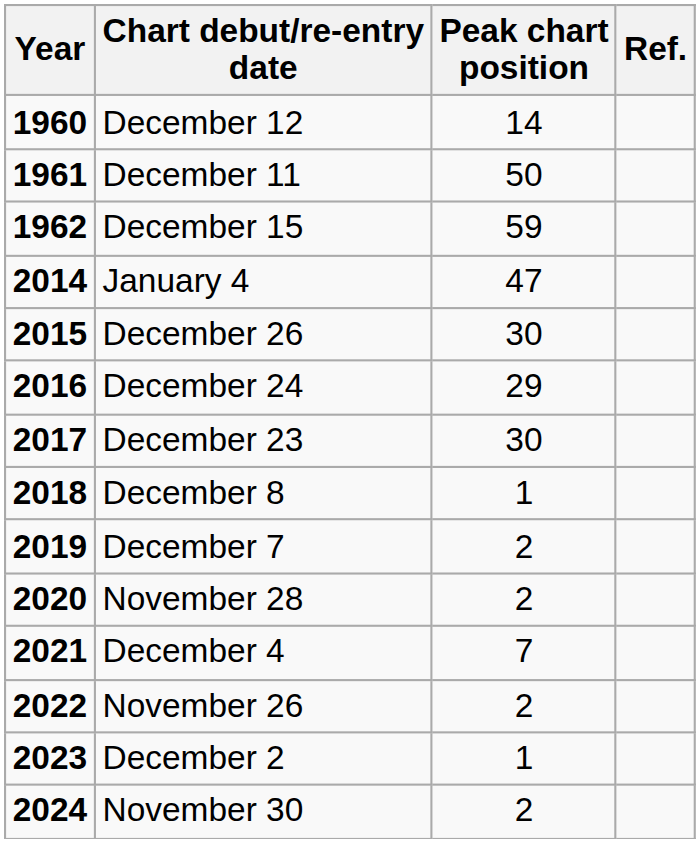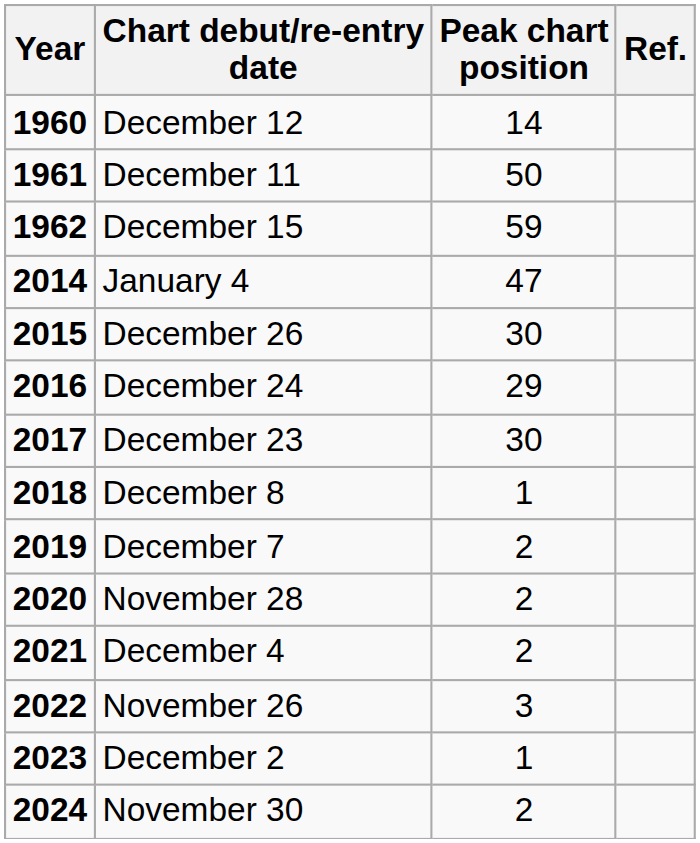 <table class="wikitable">
 <tr>
 <th>Year</th>
 <th>Chart debut/re-entry<br>date</th>
 <th>Peak chart<br>position</th>
 <th>Ref.</th>
 </tr>
 <tr>
 <td><strong>1960</strong></td>
 <td>December 12</td>
 <td style="text-align:center;">14</td>
 <td></td>
 </tr>
 <tr>
 <td><strong>1961</strong></td>
 <td>December 11</td>
 <td style="text-align:center;">50</td>
 <td></td>
 </tr>
 <tr>
 <td><strong>1962</strong></td>
 <td>December 15</td>
 <td style="text-align:center;">59</td>
 <td></td>
 </tr>
 <tr>
 <td><strong>2014</strong></td>
 <td>January 4</td>
 <td style="text-align:center;">47</td>
 <td></td>
 </tr>
 <tr>
 <td><strong>2015</strong></td>
 <td>December 26</td>
 <td style="text-align:center;">30</td>
 <td></td>
 </tr>
 <tr>
 <td><strong>2016</strong></td>
 <td>December 24</td>
 <td style="text-align:center;">29</td>
 <td></td>
 </tr>
 <tr>
 <td><strong>2017</strong></td>
 <td>December 23</td>
 <td style="text-align:center;">30</td>
 <td></td>
 </tr>
 <tr>
 <td><strong>2018</strong></td>
 <td>December 8</td>
 <td style="text-align:center;">1</td>
 <td></td>
 </tr>
 <tr>
 <td><strong>2019</strong></td>
 <td>December 7</td>
 <td style="text-align:center;">2</td>
 <td></td>
 </tr>
 <tr>
 <td><strong>2020</strong></td>
 <td>November 28</td>
 <td style="text-align:center;">2</td>
 <td></td>
 </tr>
 <tr>
 <td><strong>2021</strong></td>
 <td>December 4</td>
-<td style="text-align:center;">7</td>
+<td style="text-align:center;">2</td>
 <td></td>
 </tr>
 <tr>
 <td><strong>2022</strong></td>
 <td>November 26</td>
-<td style="text-align:center;">2</td>
+<td style="text-align:center;">3</td>
 <td></td>
 </tr>
 <tr>
 <td><strong>2023</strong></td>
 <td>December 2</td>
 <td style="text-align:center;">1</td>
 <td></td>
 </tr>
 <tr>
 <td><strong>2024</strong></td>
 <td>November 30</td>
 <td style="text-align:center;">2</td>
 <td></td>
 </tr>
 </table>
